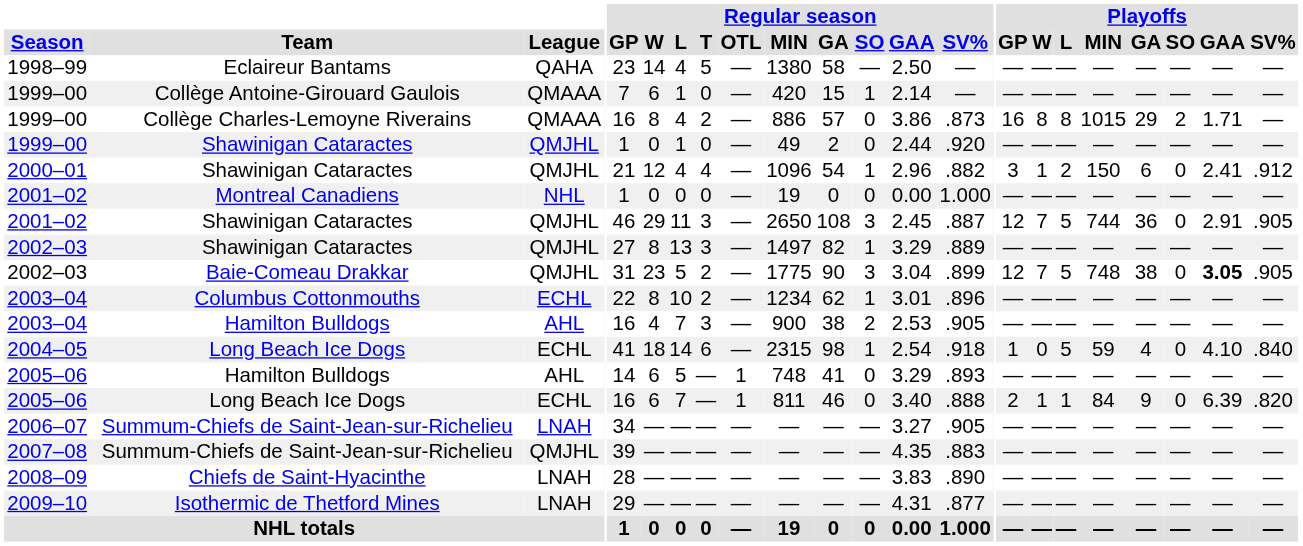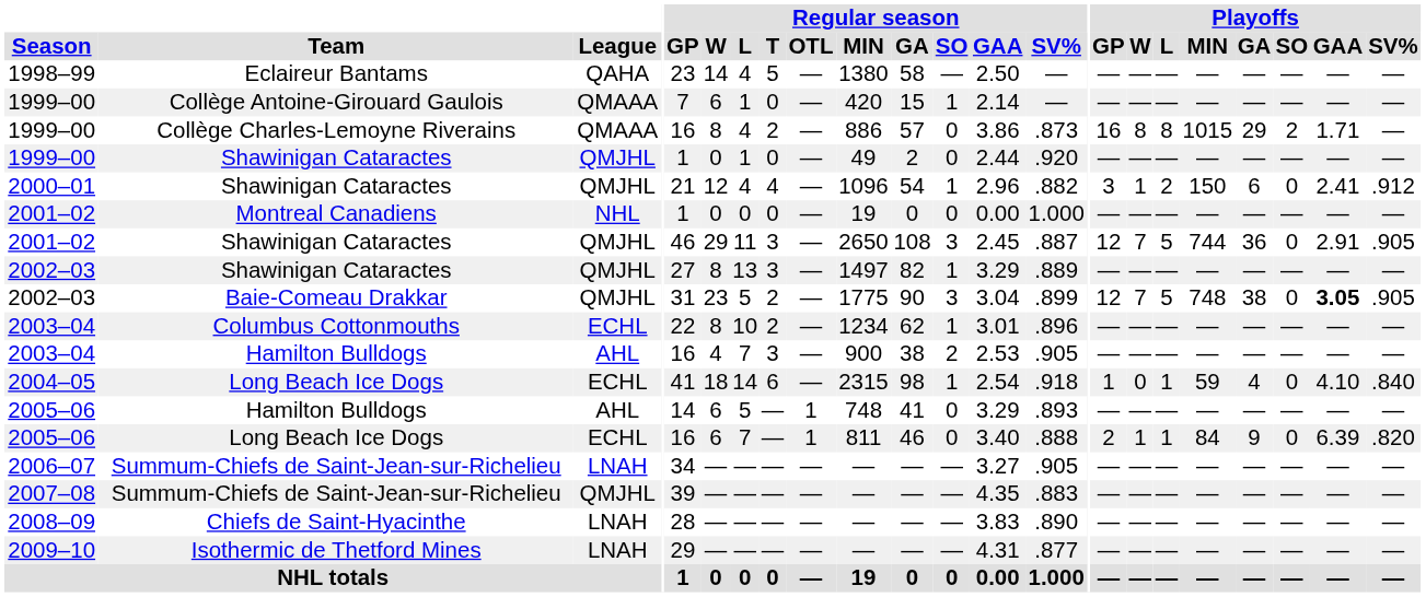 <table border="0" cellpadding="1" cellspacing="0" style="width:80%; text-align:center;">
 <tr bgcolor="#e0e0e0">
 <th colspan="3" bgcolor="#ffffff"></th>
 <th rowspan="99" bgcolor="#ffffff"></th>
 <th colspan="10" bgcolor="#e0e0e0"><a href='#'>Regular season</a></th>
 <th rowspan="99" bgcolor="#ffffff"></th>
 <th colspan="8" bgcolor="#e0e0e0"><a href='#'>Playoffs</a></th>
 </tr>
 <tr bgcolor="#e0e0e0">
 <th><a href='#'>Season</a></th>
 <th>Team</th>
 <th>League</th>
 <th>GP</th>
 <th>W</th>
 <th>L</th>
 <th>T</th>
 <th>OTL</th>
 <th>MIN</th>
 <th>GA</th>
 <th><a href='#'>SO</a></th>
 <th><a href='#'>GAA</a></th>
 <th><a href='#'>SV%</a></th>
 <th>GP</th>
 <th>W</th>
 <th>L</th>
 <th>MIN</th>
 <th>GA</th>
 <th>SO</th>
 <th>GAA</th>
 <th>SV%</th>
 </tr>
 <tr>
 <td>1998–99</td>
 <td>Eclaireur Bantams</td>
 <td>QAHA</td>
 <td>23</td>
 <td>14</td>
 <td>4</td>
 <td>5</td>
 <td>—</td>
 <td>1380</td>
 <td>58</td>
 <td>—</td>
 <td>2.50</td>
 <td>—</td>
 <td>—</td>
 <td>—</td>
 <td>—</td>
 <td>—</td>
 <td>—</td>
 <td>—</td>
 <td>—</td>
 <td>—</td>
 </tr>
 <tr bgcolor="#f0f0f0">
 <td>1999–00</td>
 <td>Collège Antoine-Girouard Gaulois</td>
 <td>QMAAA</td>
 <td>7</td>
 <td>6</td>
 <td>1</td>
 <td>0</td>
 <td>—</td>
 <td>420</td>
 <td>15</td>
 <td>1</td>
 <td>2.14</td>
 <td>—</td>
 <td>—</td>
 <td>—</td>
 <td>—</td>
 <td>—</td>
 <td>—</td>
 <td>—</td>
 <td>—</td>
 <td>—</td>
 </tr>
 <tr>
 <td>1999–00</td>
 <td>Collège Charles-Lemoyne Riverains</td>
 <td>QMAAA</td>
 <td>16</td>
 <td>8</td>
 <td>4</td>
 <td>2</td>
 <td>—</td>
 <td>886</td>
 <td>57</td>
 <td>0</td>
 <td>3.86</td>
 <td>.873</td>
 <td>16</td>
 <td>8</td>
 <td>8</td>
 <td>1015</td>
 <td>29</td>
 <td>2</td>
 <td>1.71</td>
 <td>—</td>
 </tr>
 <tr bgcolor="#f0f0f0">
 <td><a href='#'>1999–00</a></td>
 <td><a href='#'>Shawinigan Cataractes</a></td>
 <td><a href='#'>QMJHL</a></td>
 <td>1</td>
 <td>0</td>
 <td>1</td>
 <td>0</td>
 <td>—</td>
 <td>49</td>
 <td>2</td>
 <td>0</td>
 <td>2.44</td>
 <td>.920</td>
 <td>—</td>
 <td>—</td>
 <td>—</td>
 <td>—</td>
 <td>—</td>
 <td>—</td>
 <td>—</td>
 <td>—</td>
 </tr>
 <tr>
 <td><a href='#'>2000–01</a></td>
 <td>Shawinigan Cataractes</td>
 <td>QMJHL</td>
 <td>21</td>
 <td>12</td>
 <td>4</td>
 <td>4</td>
 <td>—</td>
 <td>1096</td>
 <td>54</td>
 <td>1</td>
 <td>2.96</td>
 <td>.882</td>
 <td>3</td>
 <td>1</td>
 <td>2</td>
 <td>150</td>
 <td>6</td>
 <td>0</td>
 <td>2.41</td>
 <td>.912</td>
 </tr>
 <tr bgcolor="#f0f0f0">
 <td><a href='#'>2001–02</a></td>
 <td><a href='#'>Montreal Canadiens</a></td>
 <td><a href='#'>NHL</a></td>
 <td>1</td>
 <td>0</td>
 <td>0</td>
 <td>0</td>
 <td>—</td>
 <td>19</td>
 <td>0</td>
 <td>0</td>
 <td>0.00</td>
 <td>1.000</td>
 <td>—</td>
 <td>—</td>
 <td>—</td>
 <td>—</td>
 <td>—</td>
 <td>—</td>
 <td>—</td>
 <td>—</td>
 </tr>
 <tr>
 <td><a href='#'>2001–02</a></td>
 <td>Shawinigan Cataractes</td>
 <td>QMJHL</td>
 <td>46</td>
 <td>29</td>
 <td>11</td>
 <td>3</td>
 <td>—</td>
 <td>2650</td>
 <td>108</td>
 <td>3</td>
 <td>2.45</td>
 <td>.887</td>
 <td>12</td>
 <td>7</td>
 <td>5</td>
 <td>744</td>
 <td>36</td>
 <td>0</td>
 <td>2.91</td>
 <td>.905</td>
 </tr>
 <tr bgcolor="#f0f0f0">
 <td><a href='#'>2002–03</a></td>
 <td>Shawinigan Cataractes</td>
 <td>QMJHL</td>
 <td>27</td>
 <td>8</td>
 <td>13</td>
 <td>3</td>
 <td>—</td>
 <td>1497</td>
 <td>82</td>
 <td>1</td>
 <td>3.29</td>
 <td>.889</td>
 <td>—</td>
 <td>—</td>
 <td>—</td>
 <td>—</td>
 <td>—</td>
 <td>—</td>
 <td>—</td>
 <td>—</td>
 </tr>
 <tr>
 <td>2002–03</td>
 <td><a href='#'>Baie-Comeau Drakkar</a></td>
 <td>QMJHL</td>
 <td>31</td>
 <td>23</td>
 <td>5</td>
 <td>2</td>
 <td>—</td>
 <td>1775</td>
 <td>90</td>
 <td>3</td>
 <td>3.04</td>
 <td>.899</td>
 <td>12</td>
 <td>7</td>
 <td>5</td>
 <td>748</td>
 <td>38</td>
 <td>0</td>
 <td><strong>3.05</strong></td>
 <td>.905</td>
 </tr>
 <tr bgcolor="#f0f0f0">
 <td><a href='#'>2003–04</a></td>
 <td><a href='#'>Columbus Cottonmouths</a></td>
 <td><a href='#'>ECHL</a></td>
 <td>22</td>
 <td>8</td>
 <td>10</td>
 <td>2</td>
 <td>—</td>
 <td>1234</td>
 <td>62</td>
 <td>1</td>
 <td>3.01</td>
 <td>.896</td>
 <td>—</td>
 <td>—</td>
 <td>—</td>
 <td>—</td>
 <td>—</td>
 <td>—</td>
 <td>—</td>
 <td>—</td>
 </tr>
 <tr>
 <td><a href='#'>2003–04</a></td>
 <td><a href='#'>Hamilton Bulldogs</a></td>
 <td><a href='#'>AHL</a></td>
 <td>16</td>
 <td>4</td>
 <td>7</td>
 <td>3</td>
 <td>—</td>
 <td>900</td>
 <td>38</td>
 <td>2</td>
 <td>2.53</td>
 <td>.905</td>
 <td>—</td>
 <td>—</td>
 <td>—</td>
 <td>—</td>
 <td>—</td>
 <td>—</td>
 <td>—</td>
 <td>—</td>
 </tr>
 <tr bgcolor="#f0f0f0">
 <td><a href='#'>2004–05</a></td>
 <td><a href='#'>Long Beach Ice Dogs</a></td>
 <td>ECHL</td>
 <td>41</td>
 <td>18</td>
 <td>14</td>
 <td>6</td>
 <td>—</td>
 <td>2315</td>
 <td>98</td>
 <td>1</td>
 <td>2.54</td>
 <td>.918</td>
 <td>1</td>
 <td>0</td>
-<td>5</td>
+<td>1</td>
 <td>59</td>
 <td>4</td>
 <td>0</td>
 <td>4.10</td>
 <td>.840</td>
 </tr>
 <tr>
 <td><a href='#'>2005–06</a></td>
 <td>Hamilton Bulldogs</td>
 <td>AHL</td>
 <td>14</td>
 <td>6</td>
 <td>5</td>
 <td>—</td>
 <td>1</td>
 <td>748</td>
 <td>41</td>
 <td>0</td>
 <td>3.29</td>
 <td>.893</td>
 <td>—</td>
 <td>—</td>
 <td>—</td>
 <td>—</td>
 <td>—</td>
 <td>—</td>
 <td>—</td>
 <td>—</td>
 </tr>
 <tr bgcolor="#f0f0f0">
 <td><a href='#'>2005–06</a></td>
 <td>Long Beach Ice Dogs</td>
 <td>ECHL</td>
 <td>16</td>
 <td>6</td>
 <td>7</td>
 <td>—</td>
 <td>1</td>
 <td>811</td>
 <td>46</td>
 <td>0</td>
 <td>3.40</td>
 <td>.888</td>
 <td>2</td>
 <td>1</td>
 <td>1</td>
 <td>84</td>
 <td>9</td>
 <td>0</td>
 <td>6.39</td>
 <td>.820</td>
 </tr>
 <tr>
 <td><a href='#'>2006–07</a></td>
 <td><a href='#'>Summum-Chiefs de Saint-Jean-sur-Richelieu</a></td>
 <td><a href='#'>LNAH</a></td>
 <td>34</td>
 <td>—</td>
 <td>—</td>
 <td>—</td>
 <td>—</td>
 <td>—</td>
 <td>—</td>
 <td>—</td>
 <td>3.27</td>
 <td>.905</td>
 <td>—</td>
 <td>—</td>
 <td>—</td>
 <td>—</td>
 <td>—</td>
 <td>—</td>
 <td>—</td>
 <td>—</td>
 </tr>
 <tr bgcolor="#f0f0f0">
 <td><a href='#'>2007–08</a></td>
 <td>Summum-Chiefs de Saint-Jean-sur-Richelieu</td>
 <td>QMJHL</td>
 <td>39</td>
 <td>—</td>
 <td>—</td>
 <td>—</td>
 <td>—</td>
 <td>—</td>
 <td>—</td>
 <td>—</td>
 <td>4.35</td>
 <td>.883</td>
 <td>—</td>
 <td>—</td>
 <td>—</td>
 <td>—</td>
 <td>—</td>
 <td>—</td>
 <td>—</td>
 <td>—</td>
 </tr>
 <tr>
 <td><a href='#'>2008–09</a></td>
 <td><a href='#'>Chiefs de Saint-Hyacinthe</a></td>
 <td>LNAH</td>
 <td>28</td>
 <td>—</td>
 <td>—</td>
 <td>—</td>
 <td>—</td>
 <td>—</td>
 <td>—</td>
 <td>—</td>
 <td>3.83</td>
 <td>.890</td>
 <td>—</td>
 <td>—</td>
 <td>—</td>
 <td>—</td>
 <td>—</td>
 <td>—</td>
 <td>—</td>
 <td>—</td>
 </tr>
 <tr bgcolor="#f0f0f0">
 <td><a href='#'>2009–10</a></td>
 <td><a href='#'>Isothermic de Thetford Mines</a></td>
 <td>LNAH</td>
 <td>29</td>
 <td>—</td>
 <td>—</td>
 <td>—</td>
 <td>—</td>
 <td>—</td>
 <td>—</td>
 <td>—</td>
 <td>4.31</td>
 <td>.877</td>
 <td>—</td>
 <td>—</td>
 <td>—</td>
 <td>—</td>
 <td>—</td>
 <td>—</td>
 <td>—</td>
 <td>—</td>
 </tr>
 <tr bgcolor="#e0e0e0">
 <th colspan="3">NHL totals</th>
 <th>1</th>
 <th>0</th>
 <th>0</th>
 <th>0</th>
 <th>—</th>
 <th>19</th>
 <th>0</th>
 <th>0</th>
 <th>0.00</th>
 <th>1.000</th>
 <th>—</th>
 <th>—</th>
 <th>—</th>
 <th>—</th>
 <th>—</th>
 <th>—</th>
 <th>—</th>
 <th>—</th>
 </tr>
 </table>
